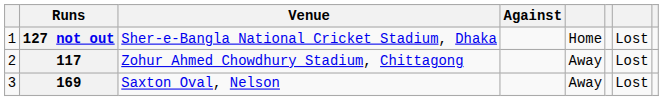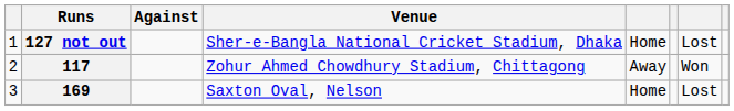 <table class="wikitable sortable plainrowheaders">
 <tr>
 <th></th>
 <th>Runs</th>
+<th>Against</th>
 <th>Venue</th>
-<th>Against</th>
 <th></th>
 <th></th>
 <th></th>
 <th></th>
 </tr>
 <tr>
 <td>1</td>
 <th>127 <a href='#'>not out</a></th>
+<td></td>
 <td><a href='#'>Sher-e-Bangla National Cricket Stadium</a>, <a href='#'>Dhaka</a></td>
-<td></td>
 <td>Home</td>
 <td></td>
 <td>Lost</td>
 <td></td>
 </tr>
 <tr>
 <td>2</td>
 <th>117</th>
+<td></td>
 <td><a href='#'>Zohur Ahmed Chowdhury Stadium</a>, <a href='#'>Chittagong</a></td>
-<td></td>
 <td>Away</td>
 <td></td>
-<td>Lost</td>
+<td>Won</td>
 <td></td>
 </tr>
 <tr>
 <td>3</td>
 <th>169</th>
+<td></td>
 <td><a href='#'>Saxton Oval</a>, <a href='#'>Nelson</a></td>
-<td></td>
-<td>Away</td>
+<td>Home</td>
 <td></td>
 <td>Lost</td>
 <td></td>
 </tr>
 </table>
